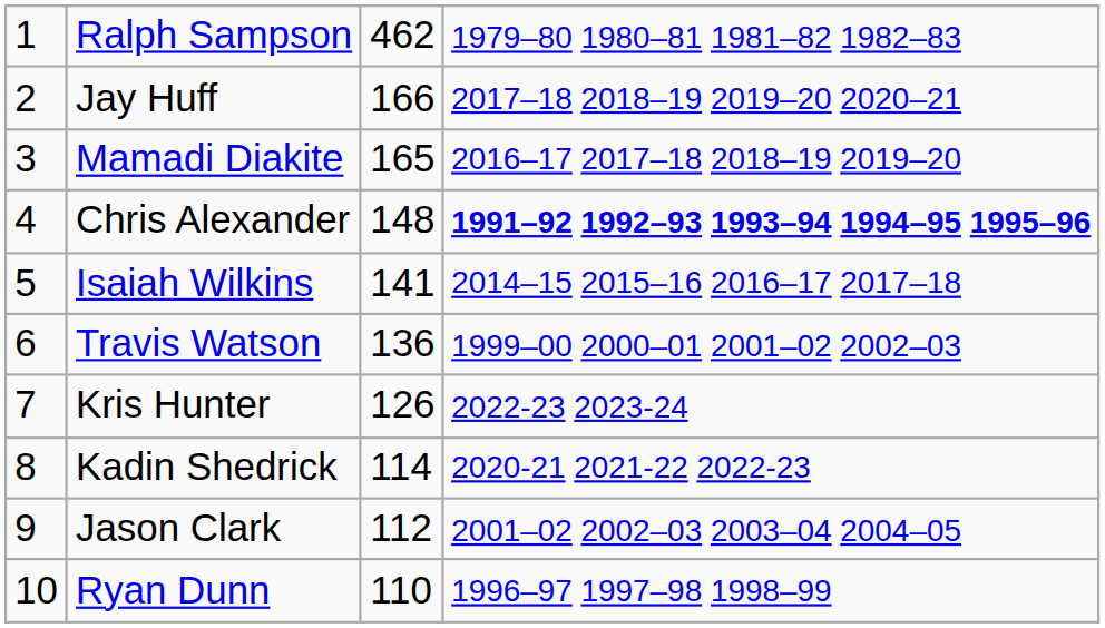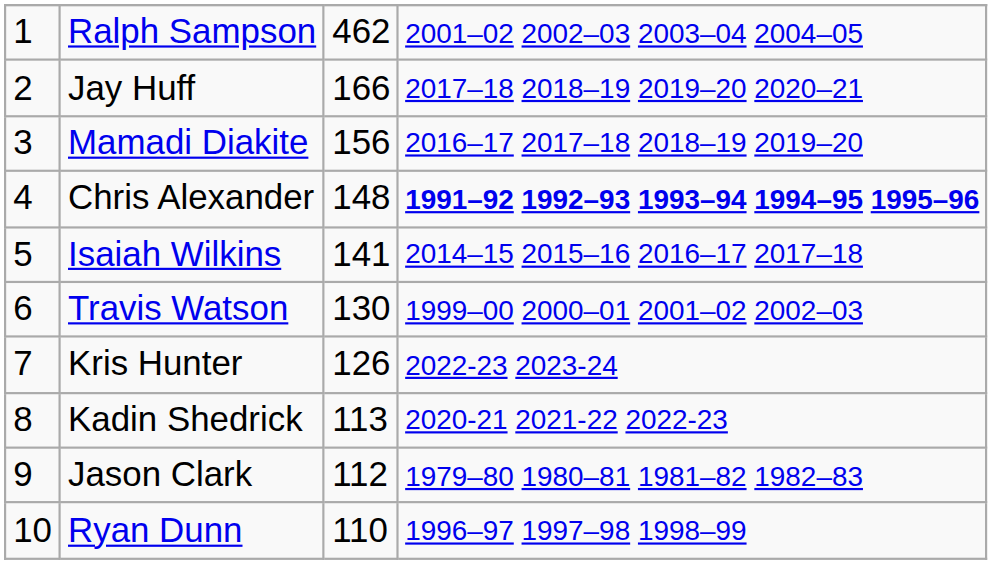 <table class="wikitable">
 <tr>
 </tr>
 <tr>
 <td>1</td>
 <td><a href='#'>Ralph Sampson</a></td>
 <td>462</td>
-<td style="font-size:80%;"><a href='#'>1979–80</a> <a href='#'>1980–81</a> <a href='#'>1981–82</a> <a href='#'>1982–83</a></td>
+<td style="font-size:80%;"><a href='#'>2001–02</a> <a href='#'>2002–03</a> <a href='#'>2003–04</a> <a href='#'>2004–05</a></td>
 </tr>
 <tr>
 <td>2</td>
 <td>Jay Huff</td>
 <td>166</td>
 <td style="font-size:80%;"><a href='#'>2017–18</a> <a href='#'>2018–19</a> <a href='#'>2019–20</a> <a href='#'>2020–21</a></td>
 </tr>
 <tr>
 <td>3</td>
 <td><a href='#'>Mamadi Diakite</a></td>
-<td>165</td>
+<td>156</td>
 <td style="font-size:80%;"><a href='#'>2016–17</a> <a href='#'>2017–18</a> <a href='#'>2018–19</a> <a href='#'>2019–20</a></td>
 </tr>
 <tr>
 <td>4</td>
 <td>Chris Alexander</td>
 <td>148</td>
 <td style="font-size:80%;"><strong><a href='#'>1991–92</a> <a href='#'>1992–93</a> <a href='#'>1993–94</a> <a href='#'>1994–95</a> <a href='#'>1995–96</a></strong></td>
 </tr>
 <tr>
 <td>5</td>
 <td><a href='#'>Isaiah Wilkins</a></td>
 <td>141</td>
 <td style="font-size:80%;"><a href='#'>2014–15</a> <a href='#'>2015–16</a> <a href='#'>2016–17</a> <a href='#'>2017–18</a></td>
 </tr>
 <tr>
 <td>6</td>
 <td><a href='#'>Travis Watson</a></td>
-<td>136</td>
+<td>130</td>
 <td style="font-size:80%;"><a href='#'>1999–00</a> <a href='#'>2000–01</a> <a href='#'>2001–02</a> <a href='#'>2002–03</a></td>
 </tr>
 <tr>
 <td>7</td>
 <td>Kris Hunter</td>
 <td>126</td>
 <td style="font-size:80%;"><a href='#'>2022-23</a> <a href='#'>2023-24</a></td>
 </tr>
 <tr>
 <td>8</td>
 <td>Kadin Shedrick</td>
-<td>114</td>
+<td>113</td>
 <td style="font-size:80%;"><a href='#'>2020-21</a> <a href='#'>2021-22</a> <a href='#'>2022-23</a></td>
 </tr>
 <tr>
 <td>9</td>
 <td>Jason Clark</td>
 <td>112</td>
-<td style="font-size:80%;"><a href='#'>2001–02</a> <a href='#'>2002–03</a> <a href='#'>2003–04</a> <a href='#'>2004–05</a></td>
+<td style="font-size:80%;"><a href='#'>1979–80</a> <a href='#'>1980–81</a> <a href='#'>1981–82</a> <a href='#'>1982–83</a></td>
 </tr>
 <tr>
 <td>10</td>
 <td><a href='#'>Ryan Dunn</a></td>
 <td>110</td>
 <td style="font-size:80%;"><a href='#'>1996–97</a> <a href='#'>1997–98</a> <a href='#'>1998–99</a></td>
 </tr>
 </table>
